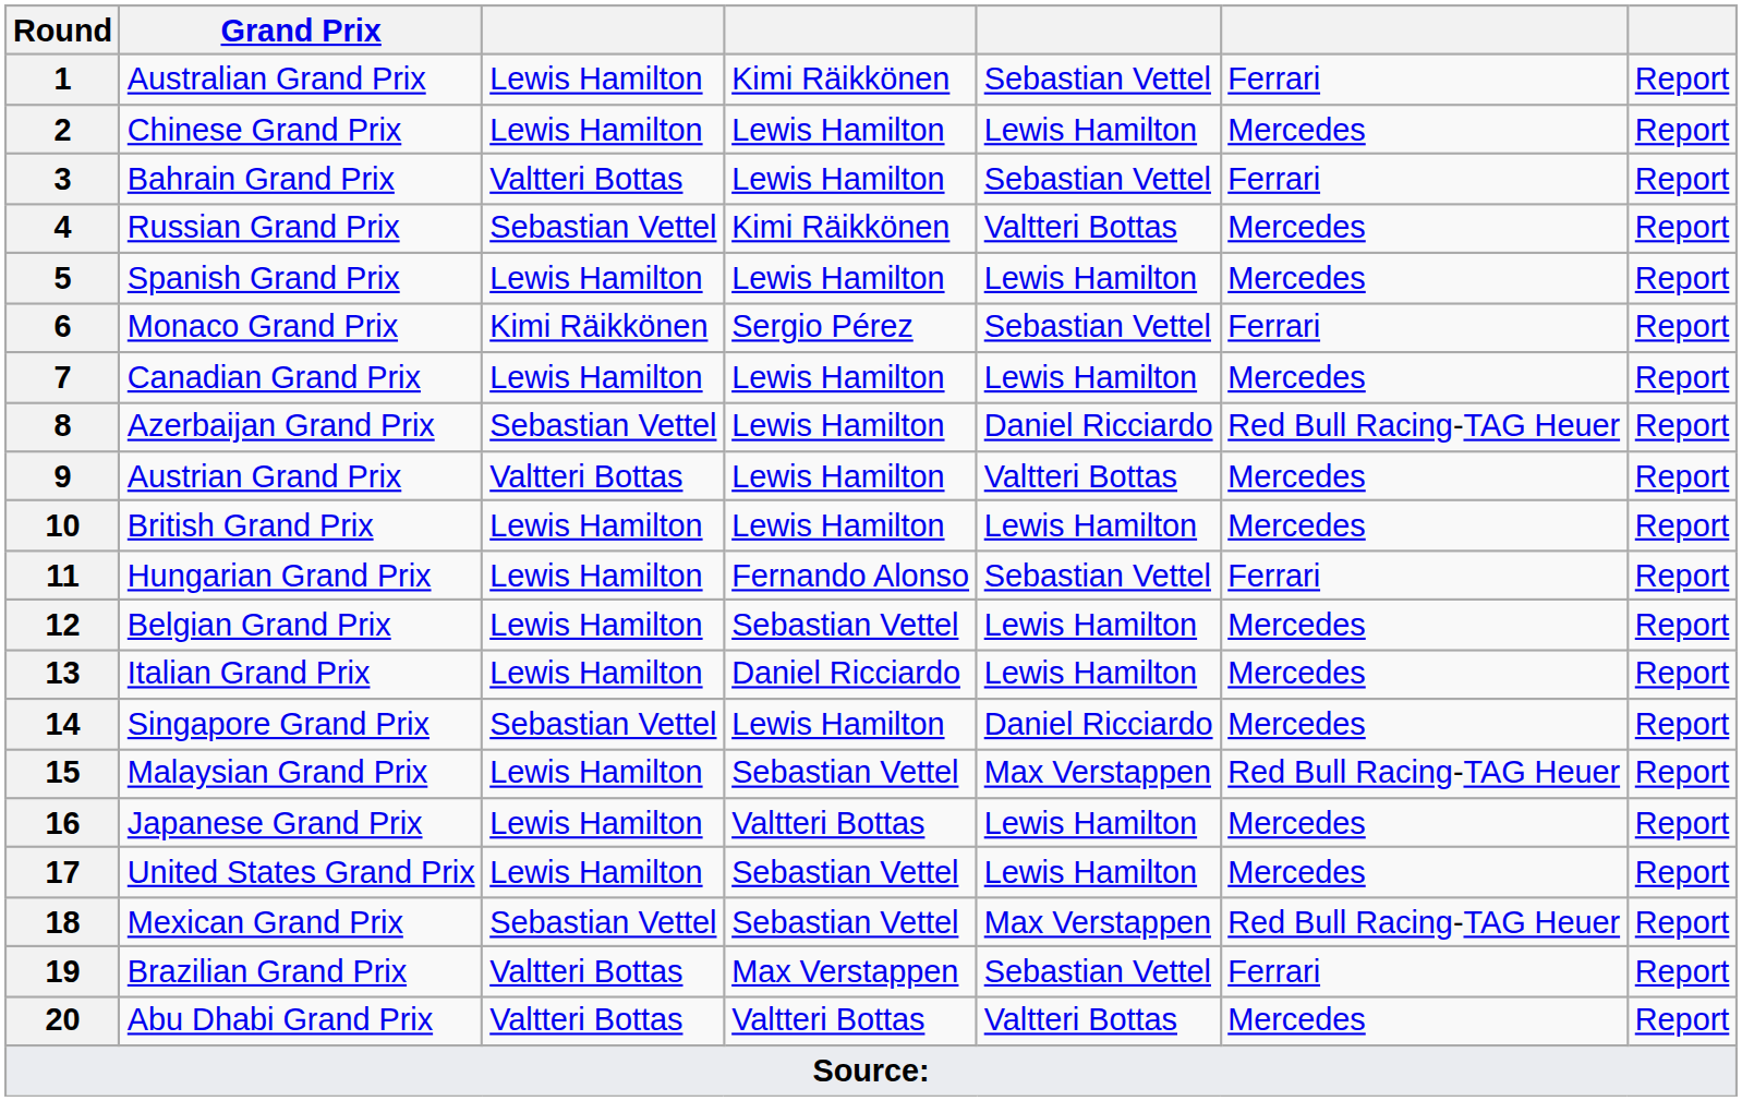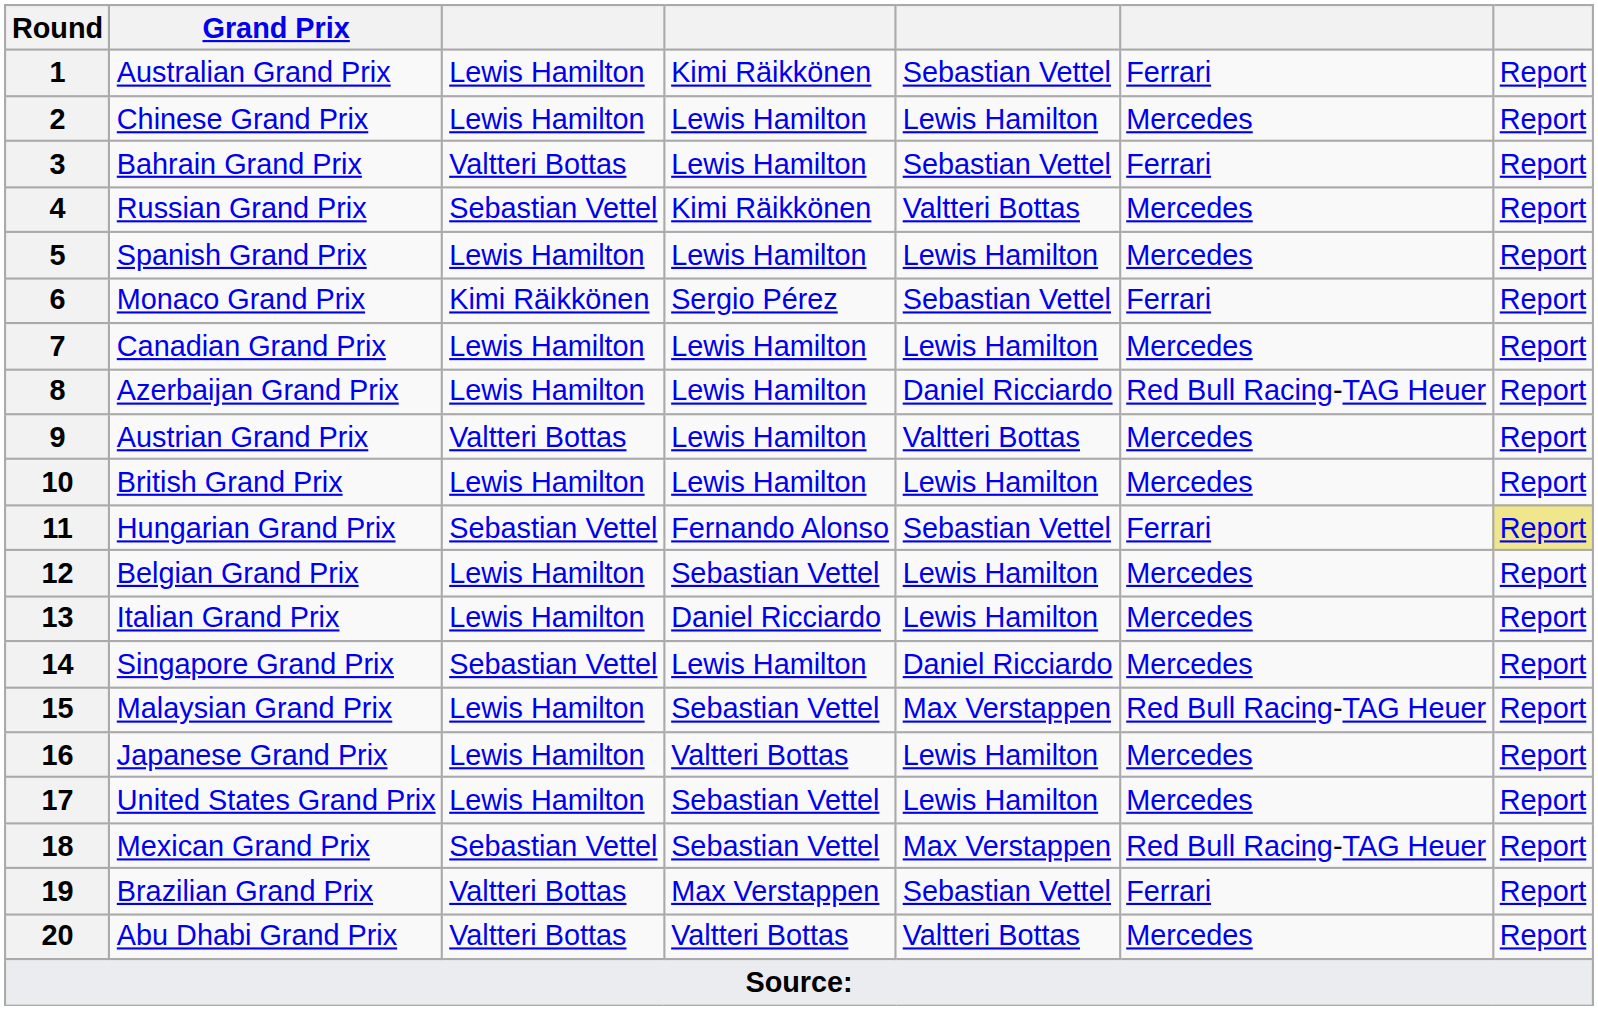 <table class="wikitable sortable" style="font-size: 85%;">
 <tr>
 <th>Round</th>
 <th><a href='#'>Grand Prix</a></th>
 <th></th>
 <th></th>
 <th></th>
 <th></th>
 <th class="unsortable"></th>
 </tr>
 <tr>
 <th>1</th>
 <td> <a href='#'>Australian Grand Prix</a></td>
 <td> <a href='#'>Lewis Hamilton</a></td>
 <td> <a href='#'>Kimi Räikkönen</a></td>
 <td nowrap> <a href='#'>Sebastian Vettel</a></td>
 <td> <a href='#'>Ferrari</a></td>
 <td><a href='#'>Report</a></td>
 </tr>
 <tr>
 <th>2</th>
 <td> <a href='#'>Chinese Grand Prix</a></td>
 <td> <a href='#'>Lewis Hamilton</a></td>
 <td> <a href='#'>Lewis Hamilton</a></td>
 <td> <a href='#'>Lewis Hamilton</a></td>
 <td> <a href='#'>Mercedes</a></td>
 <td><a href='#'>Report</a></td>
 </tr>
 <tr>
 <th>3</th>
 <td> <a href='#'>Bahrain Grand Prix</a></td>
 <td> <a href='#'>Valtteri Bottas</a></td>
 <td> <a href='#'>Lewis Hamilton</a></td>
 <td> <a href='#'>Sebastian Vettel</a></td>
 <td> <a href='#'>Ferrari</a></td>
 <td><a href='#'>Report</a></td>
 </tr>
 <tr>
 <th>4</th>
 <td> <a href='#'>Russian Grand Prix</a></td>
 <td nowrap> <a href='#'>Sebastian Vettel</a></td>
 <td> <a href='#'>Kimi Räikkönen</a></td>
 <td> <a href='#'>Valtteri Bottas</a></td>
 <td> <a href='#'>Mercedes</a></td>
 <td><a href='#'>Report</a></td>
 </tr>
 <tr>
 <th>5</th>
 <td> <a href='#'>Spanish Grand Prix</a></td>
 <td> <a href='#'>Lewis Hamilton</a></td>
 <td> <a href='#'>Lewis Hamilton</a></td>
 <td> <a href='#'>Lewis Hamilton</a></td>
 <td> <a href='#'>Mercedes</a></td>
 <td><a href='#'>Report</a></td>
 </tr>
 <tr>
 <th>6</th>
 <td> <a href='#'>Monaco Grand Prix</a></td>
 <td> <a href='#'>Kimi Räikkönen</a></td>
 <td> <a href='#'>Sergio Pérez</a></td>
 <td> <a href='#'>Sebastian Vettel</a></td>
 <td> <a href='#'>Ferrari</a></td>
 <td><a href='#'>Report</a></td>
 </tr>
 <tr>
 <th>7</th>
 <td> <a href='#'>Canadian Grand Prix</a></td>
 <td> <a href='#'>Lewis Hamilton</a></td>
 <td> <a href='#'>Lewis Hamilton</a></td>
 <td> <a href='#'>Lewis Hamilton</a></td>
 <td> <a href='#'>Mercedes</a></td>
 <td><a href='#'>Report</a></td>
 </tr>
 <tr>
 <th>8</th>
 <td> <a href='#'>Azerbaijan Grand Prix</a></td>
-<td> <a href='#'>Sebastian Vettel</a></td>
+<td> <a href='#'>Lewis Hamilton</a></td>
 <td> <a href='#'>Lewis Hamilton</a></td>
 <td nowrap> <a href='#'>Daniel Ricciardo</a></td>
 <td nowrap> <a href='#'>Red Bull Racing</a>-<a href='#'>TAG Heuer</a></td>
 <td><a href='#'>Report</a></td>
 </tr>
 <tr>
 <th>9</th>
 <td> <a href='#'>Austrian Grand Prix</a></td>
 <td> <a href='#'>Valtteri Bottas</a></td>
 <td> <a href='#'>Lewis Hamilton</a></td>
 <td> <a href='#'>Valtteri Bottas</a></td>
 <td> <a href='#'>Mercedes</a></td>
 <td><a href='#'>Report</a></td>
 </tr>
 <tr>
 <th>10</th>
 <td> <a href='#'>British Grand Prix</a></td>
 <td> <a href='#'>Lewis Hamilton</a></td>
 <td> <a href='#'>Lewis Hamilton</a></td>
 <td> <a href='#'>Lewis Hamilton</a></td>
 <td> <a href='#'>Mercedes</a></td>
 <td><a href='#'>Report</a></td>
 </tr>
 <tr>
 <th>11</th>
 <td> <a href='#'>Hungarian Grand Prix</a></td>
-<td> <a href='#'>Lewis Hamilton</a></td>
+<td> <a href='#'>Sebastian Vettel</a></td>
 <td nowrap> <a href='#'>Fernando Alonso</a></td>
 <td> <a href='#'>Sebastian Vettel</a></td>
 <td> <a href='#'>Ferrari</a></td>
-<td><a href='#'>Report</a></td>
+<td style="background: khaki;"><a href='#'>Report</a></td>
 </tr>
 <tr>
 <th>12</th>
 <td> <a href='#'>Belgian Grand Prix</a></td>
 <td> <a href='#'>Lewis Hamilton</a></td>
 <td> <a href='#'>Sebastian Vettel</a></td>
 <td> <a href='#'>Lewis Hamilton</a></td>
 <td> <a href='#'>Mercedes</a></td>
 <td><a href='#'>Report</a></td>
 </tr>
 <tr>
 <th>13</th>
 <td> <a href='#'>Italian Grand Prix</a></td>
 <td> <a href='#'>Lewis Hamilton</a></td>
 <td> <a href='#'>Daniel Ricciardo</a></td>
 <td> <a href='#'>Lewis Hamilton</a></td>
 <td> <a href='#'>Mercedes</a></td>
 <td><a href='#'>Report</a></td>
 </tr>
 <tr>
 <th>14</th>
 <td> <a href='#'>Singapore Grand Prix</a></td>
 <td> <a href='#'>Sebastian Vettel</a></td>
 <td> <a href='#'>Lewis Hamilton</a></td>
 <td nowrap> <a href='#'>Daniel Ricciardo</a></td>
 <td> <a href='#'>Mercedes</a></td>
 <td><a href='#'>Report</a></td>
 </tr>
 <tr>
 <th>15</th>
 <td> <a href='#'>Malaysian Grand Prix</a></td>
 <td> <a href='#'>Lewis Hamilton</a></td>
 <td> <a href='#'>Sebastian Vettel</a></td>
 <td align:"left" nowrap> <a href='#'>Max Verstappen</a></td>
 <td> <a href='#'>Red Bull Racing</a>-<a href='#'>TAG Heuer</a></td>
 <td><a href='#'>Report</a></td>
 </tr>
 <tr>
 <th>16</th>
 <td> <a href='#'>Japanese Grand Prix</a></td>
 <td> <a href='#'>Lewis Hamilton</a></td>
 <td> <a href='#'>Valtteri Bottas</a></td>
 <td> <a href='#'>Lewis Hamilton</a></td>
 <td> <a href='#'>Mercedes</a></td>
 <td><a href='#'>Report</a></td>
 </tr>
 <tr>
 <th>17</th>
 <td nowrap> <a href='#'>United States Grand Prix</a></td>
 <td> <a href='#'>Lewis Hamilton</a></td>
 <td> <a href='#'>Sebastian Vettel</a></td>
 <td> <a href='#'>Lewis Hamilton</a></td>
 <td> <a href='#'>Mercedes</a></td>
 <td><a href='#'>Report</a></td>
 </tr>
 <tr>
 <th>18</th>
 <td> <a href='#'>Mexican Grand Prix</a></td>
 <td> <a href='#'>Sebastian Vettel</a></td>
 <td> <a href='#'>Sebastian Vettel</a></td>
 <td> <a href='#'>Max Verstappen</a></td>
 <td> <a href='#'>Red Bull Racing</a>-<a href='#'>TAG Heuer</a></td>
 <td><a href='#'>Report</a></td>
 </tr>
 <tr>
 <th>19</th>
 <td> <a href='#'>Brazilian Grand Prix</a></td>
 <td> <a href='#'>Valtteri Bottas</a></td>
 <td> <a href='#'>Max Verstappen</a></td>
 <td> <a href='#'>Sebastian Vettel</a></td>
 <td> <a href='#'>Ferrari</a></td>
 <td><a href='#'>Report</a></td>
 </tr>
 <tr>
 <th>20</th>
 <td> <a href='#'>Abu Dhabi Grand Prix</a></td>
 <td> <a href='#'>Valtteri Bottas</a></td>
 <td> <a href='#'>Valtteri Bottas</a></td>
 <td> <a href='#'>Valtteri Bottas</a></td>
 <td> <a href='#'>Mercedes</a></td>
 <td><a href='#'>Report</a></td>
 </tr>
 <tr class="sortbottom">
 <td colspan="7" style="background-color:#EAECF0;text-align:center"><strong>Source:</strong></td>
 </tr>
 </table>
